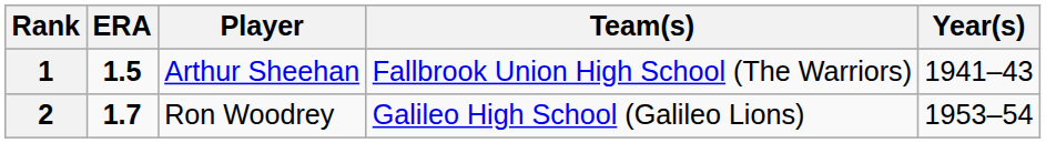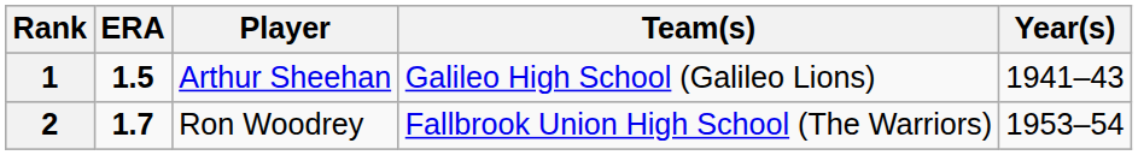 <table class="wikitable">
 <tr>
 <th>Rank</th>
 <th>ERA</th>
 <th>Player</th>
 <th>Team(s)</th>
 <th>Year(s)</th>
 </tr>
 <tr>
 <th>1</th>
 <td align="center"><strong>1.5</strong></td>
 <td><a href='#'>Arthur Sheehan</a></td>
-<td><a href='#'>Fallbrook Union High School</a> (The Warriors)</td>
+<td><a href='#'>Galileo High School</a> (Galileo Lions)</td>
 <td align="center">1941–43</td>
 </tr>
 <tr>
 <th>2</th>
 <td align="center"><strong>1.7</strong></td>
 <td>Ron Woodrey</td>
-<td><a href='#'>Galileo High School</a> (Galileo Lions)</td>
+<td><a href='#'>Fallbrook Union High School</a> (The Warriors)</td>
 <td align="center">1953–54</td>
 </tr>
 </table>
